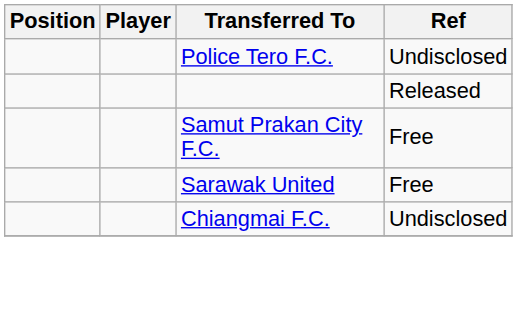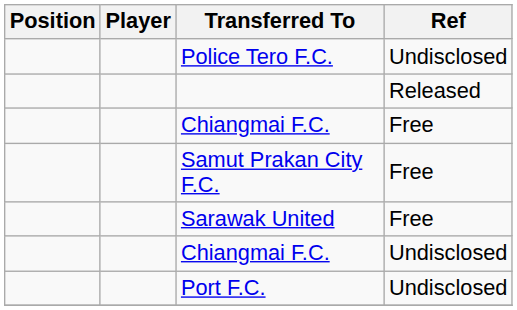 <table class="wikitable sortable" style="width:60%; text-align:center; font-size:100%; text-align:left;">
 <tr>
 <th><strong>Position</strong></th>
 <th><strong>Player</strong></th>
 <th><strong>Transferred To</strong></th>
 <th><strong>Ref</strong></th>
 </tr>
 <tr>
 <td></td>
 <td></td>
 <td> <a href='#'>Police Tero F.C.</a></td>
 <td>Undisclosed</td>
 </tr>
 <tr>
 <td></td>
 <td></td>
 <td></td>
 <td>Released </td>
 </tr>
 <tr>
 <td></td>
 <td></td>
+<td> <a href='#'>Chiangmai F.C.</a></td>
+<td>Free </td>
+</tr>
+<tr>
+<td></td>
+<td></td>
 <td> <a href='#'>Samut Prakan City F.C.</a></td>
 <td>Free </td>
 </tr>
 <tr>
 <td></td>
 <td></td>
 <td> <a href='#'>Sarawak United</a></td>
 <td>Free </td>
 </tr>
 <tr>
 <td></td>
 <td></td>
 <td> <a href='#'>Chiangmai F.C.</a></td>
 <td>Undisclosed </td>
 </tr>
 <tr>
+<td></td>
+<td></td>
+<td> <a href='#'>Port F.C.</a></td>
+<td>Undisclosed </td>
+</tr>
+<tr>
 </tr>
 </table>
